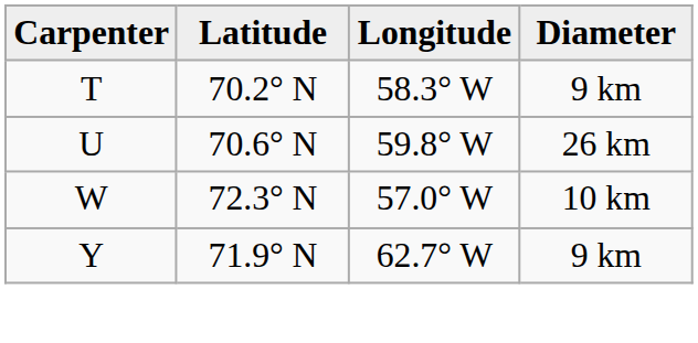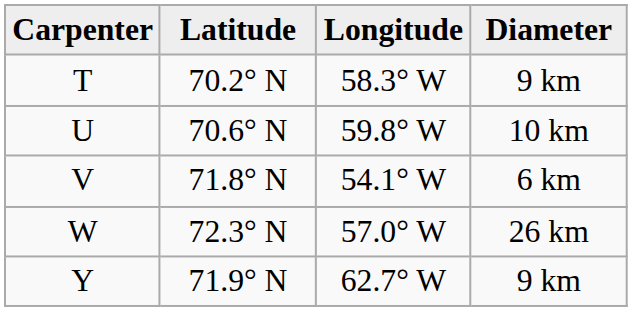 <table class="wikitable">
 <tr>
 <th width="25%" style="background:#eeeeee;">Carpenter</th>
 <th width="25%" style="background:#eeeeee;">Latitude</th>
 <th width="25%" style="background:#eeeeee;">Longitude</th>
 <th width="25%" style="background:#eeeeee;">Diameter</th>
 </tr>
 <tr>
 <td align="center">T</td>
 <td align="center">70.2° N</td>
 <td align="center">58.3° W</td>
 <td align="center">9 km</td>
 </tr>
 <tr>
 <td align="center">U</td>
 <td align="center">70.6° N</td>
 <td align="center">59.8° W</td>
-<td align="center">26 km</td>
+<td align="center">10 km</td>
+</tr>
+<tr>
+<td align="center">V</td>
+<td align="center">71.8° N</td>
+<td align="center">54.1° W</td>
+<td align="center">6 km</td>
 </tr>
 <tr>
 <td align="center">W</td>
 <td align="center">72.3° N</td>
 <td align="center">57.0° W</td>
-<td align="center">10 km</td>
+<td align="center">26 km</td>
 </tr>
 <tr>
 <td align="center">Y</td>
 <td align="center">71.9° N</td>
 <td align="center">62.7° W</td>
 <td align="center">9 km</td>
 </tr>
 </table>
